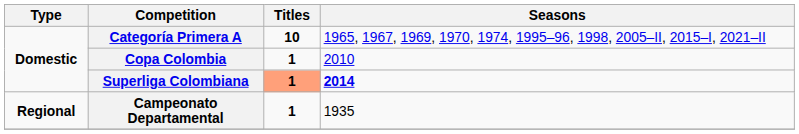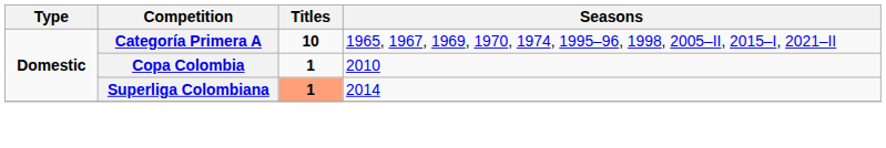 <table class="wikitable plainrowheaders" style="font-size:95%; text-align:center;">
 <tr>
 <th style="width: 1%;">Type</th>
 <th style="width: 5%;">Competition</th>
 <th style="width: 1%;">Titles</th>
 <th style="width: 21%;">Seasons</th>
 </tr>
 <tr>
 <td rowspan="3"><strong>Domestic</strong></td>
 <th scope=col><a href='#'>Categoría Primera A</a></th>
 <td align="center"><strong>10</strong></td>
 <td align="left"><a href='#'>1965</a>, <a href='#'>1967</a>, <a href='#'>1969</a>, <a href='#'>1970</a>, <a href='#'>1974</a>, <a href='#'>1995–96</a>, <a href='#'>1998</a>, <a href='#'>2005–II</a>, <a href='#'>2015–I</a>, <a href='#'>2021–II</a></td>
 </tr>
 <tr>
 <th scope=col><a href='#'>Copa Colombia</a></th>
 <td align="center"><strong>1</strong></td>
 <td align="left"><a href='#'>2010</a></td>
 </tr>
 <tr>
 <th scope=col><a href='#'>Superliga Colombiana</a></th>
 <td align="center" style="background: lightsalmon;"><strong>1</strong></td>
-<td align="left"><strong><a href='#'>2014</a></strong></td>
-</tr>
-<tr>
-<td rowspan="1"><strong>Regional</strong></td>
-<th scope=col>Campeonato Departamental</th>
-<td align="center"><strong>1</strong></td>
-<td align="left">1935</td>
+<td align="left"><a href='#'>2014</a></td>
 </tr>
 <tr>
 </tr>
 </table>
